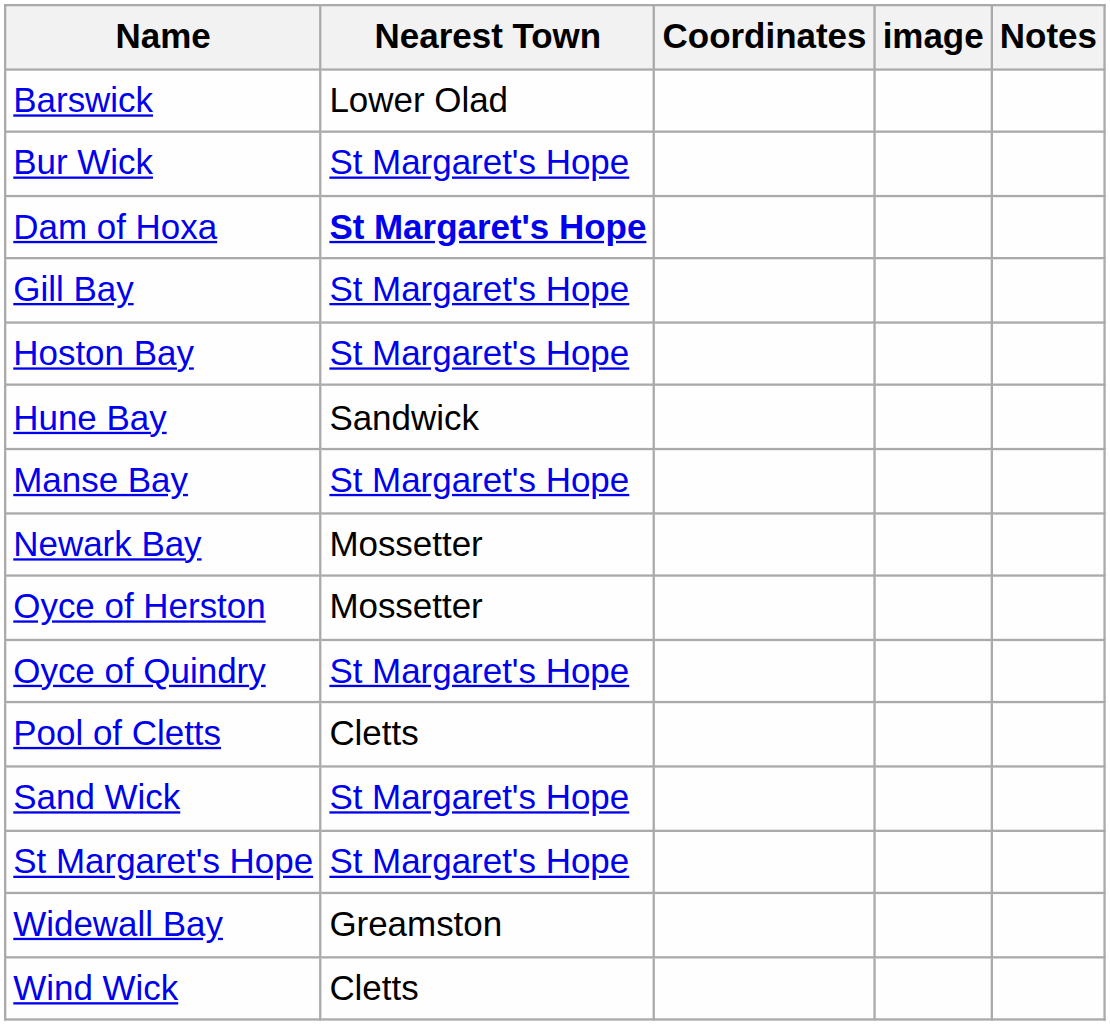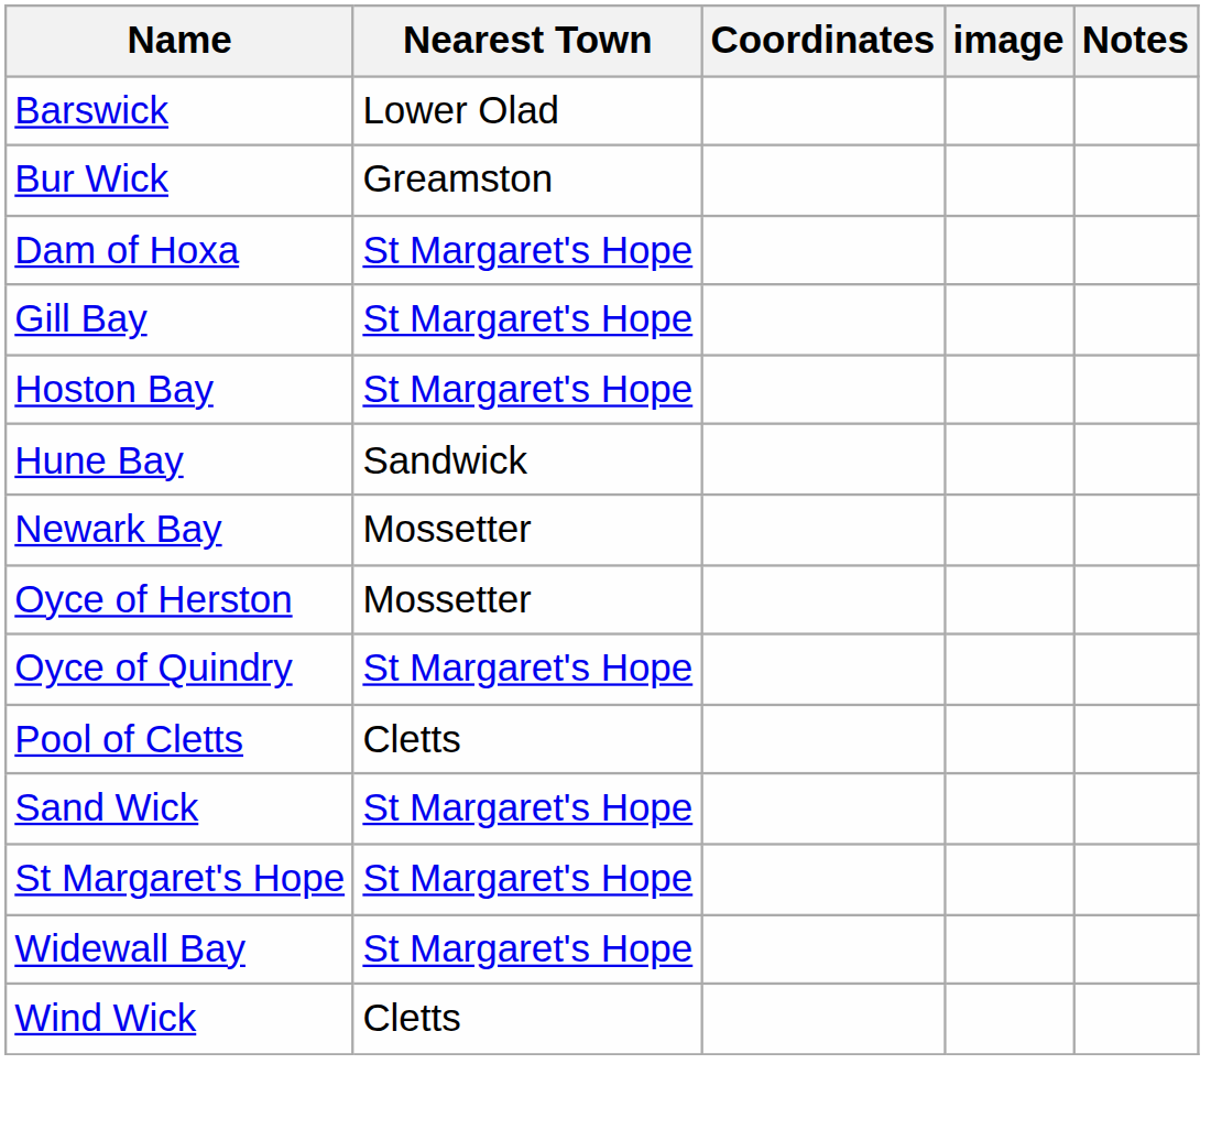 <table class="wikitable sortable" style="table-layout:fixed;background-color:#FEFEFE;font-size:95%;padding:0.30em;line-height:1.35em;">
 <tr>
 <th scope="col">Name</th>
 <th scope="col">Nearest Town</th>
 <th scope="col" data-sort-type="number">Coordinates</th>
 <th scope="col">image</th>
 <th class="unsortable">Notes</th>
 </tr>
 <tr>
 <td><a href='#'>Barswick</a></td>
 <td>Lower Olad</td>
 <td></td>
 <td></td>
 <td></td>
 </tr>
 <tr>
 <td><a href='#'>Bur Wick</a></td>
-<td><a href='#'>St Margaret's Hope</a></td>
+<td>Greamston</td>
 <td></td>
 <td></td>
 <td></td>
 </tr>
 <tr>
 <td><a href='#'>Dam of Hoxa</a></td>
-<td><strong><a href='#'>St Margaret's Hope</a></strong></td>
+<td><a href='#'>St Margaret's Hope</a></td>
 <td></td>
 <td></td>
 <td></td>
 </tr>
 <tr>
 <td><a href='#'>Gill Bay</a></td>
 <td><a href='#'>St Margaret's Hope</a></td>
 <td></td>
 <td></td>
 <td></td>
 </tr>
 <tr>
 <td><a href='#'>Hoston Bay</a></td>
 <td><a href='#'>St Margaret's Hope</a></td>
 <td></td>
 <td></td>
 <td></td>
 </tr>
 <tr>
 <td><a href='#'>Hune Bay</a></td>
 <td>Sandwick</td>
-<td></td>
-<td></td>
-<td></td>
-</tr>
-<tr>
-<td><a href='#'>Manse Bay</a></td>
-<td><a href='#'>St Margaret's Hope</a></td>
 <td></td>
 <td></td>
 <td></td>
 </tr>
 <tr>
 <td><a href='#'>Newark Bay</a></td>
 <td>Mossetter</td>
 <td></td>
 <td></td>
 <td></td>
 </tr>
 <tr>
 <td><a href='#'>Oyce of Herston</a></td>
 <td>Mossetter</td>
 <td></td>
 <td></td>
 <td></td>
 </tr>
 <tr>
 <td><a href='#'>Oyce of Quindry</a></td>
 <td><a href='#'>St Margaret's Hope</a></td>
 <td></td>
 <td></td>
 <td></td>
 </tr>
 <tr>
 <td><a href='#'>Pool of Cletts</a></td>
 <td>Cletts</td>
 <td></td>
 <td></td>
 <td></td>
 </tr>
 <tr>
 <td><a href='#'>Sand Wick</a></td>
 <td><a href='#'>St Margaret's Hope</a></td>
 <td></td>
 <td></td>
 <td></td>
 </tr>
 <tr>
 <td><a href='#'>St Margaret's Hope</a></td>
 <td><a href='#'>St Margaret's Hope</a></td>
 <td></td>
 <td></td>
 <td></td>
 </tr>
 <tr>
 <td><a href='#'>Widewall Bay</a></td>
-<td>Greamston</td>
+<td><a href='#'>St Margaret's Hope</a></td>
 <td></td>
 <td></td>
 <td></td>
 </tr>
 <tr>
 <td><a href='#'>Wind Wick</a></td>
 <td>Cletts</td>
 <td></td>
 <td></td>
 <td></td>
 </tr>
 </table>
